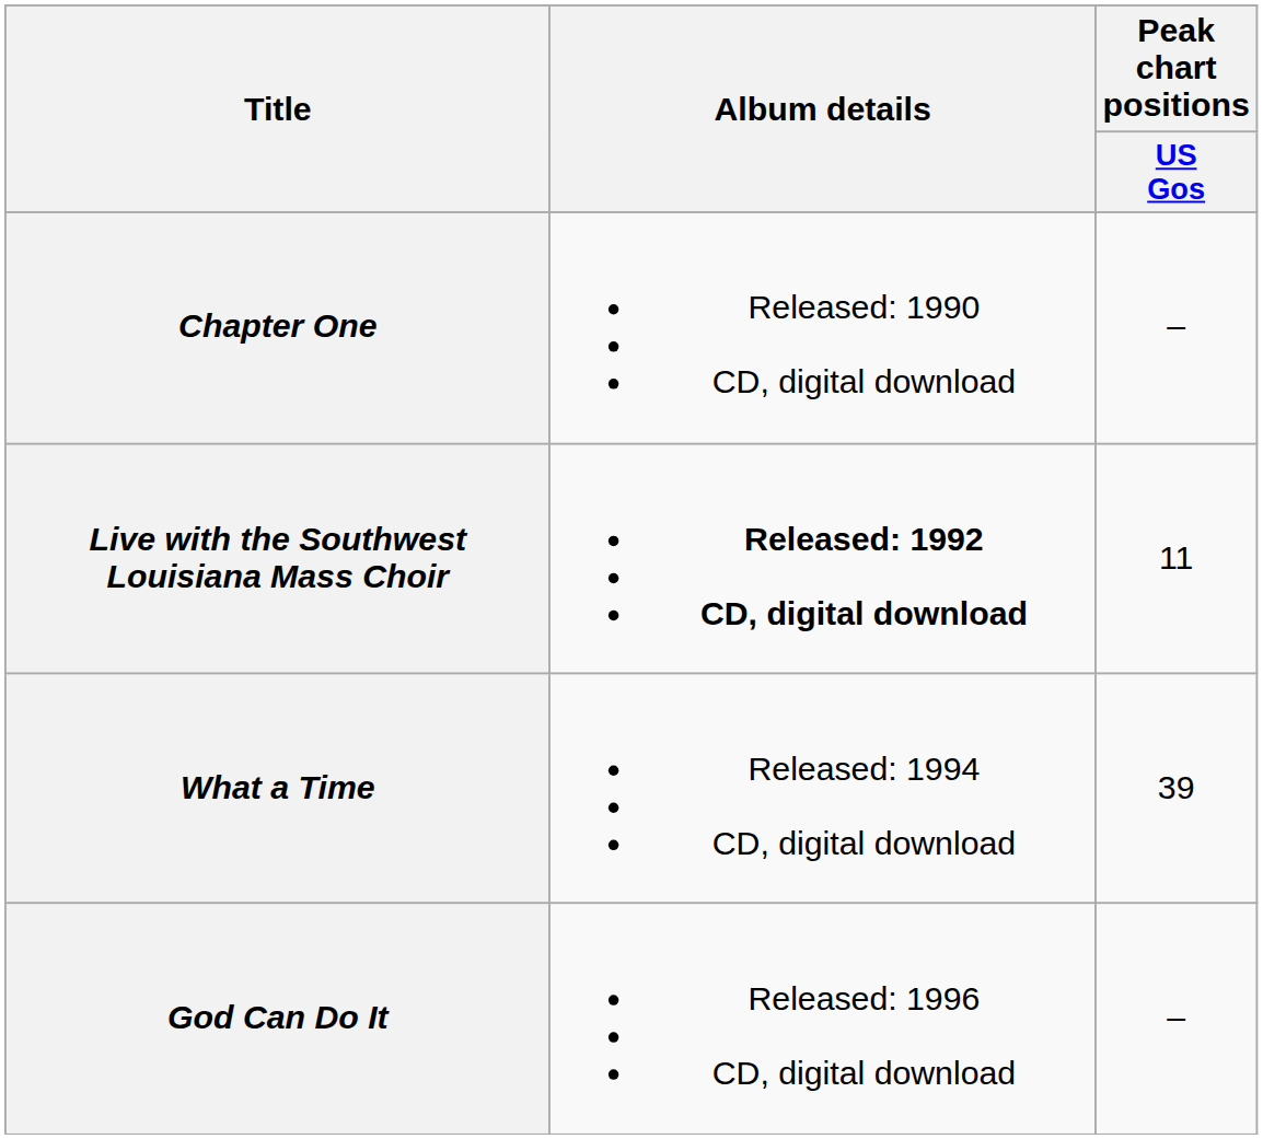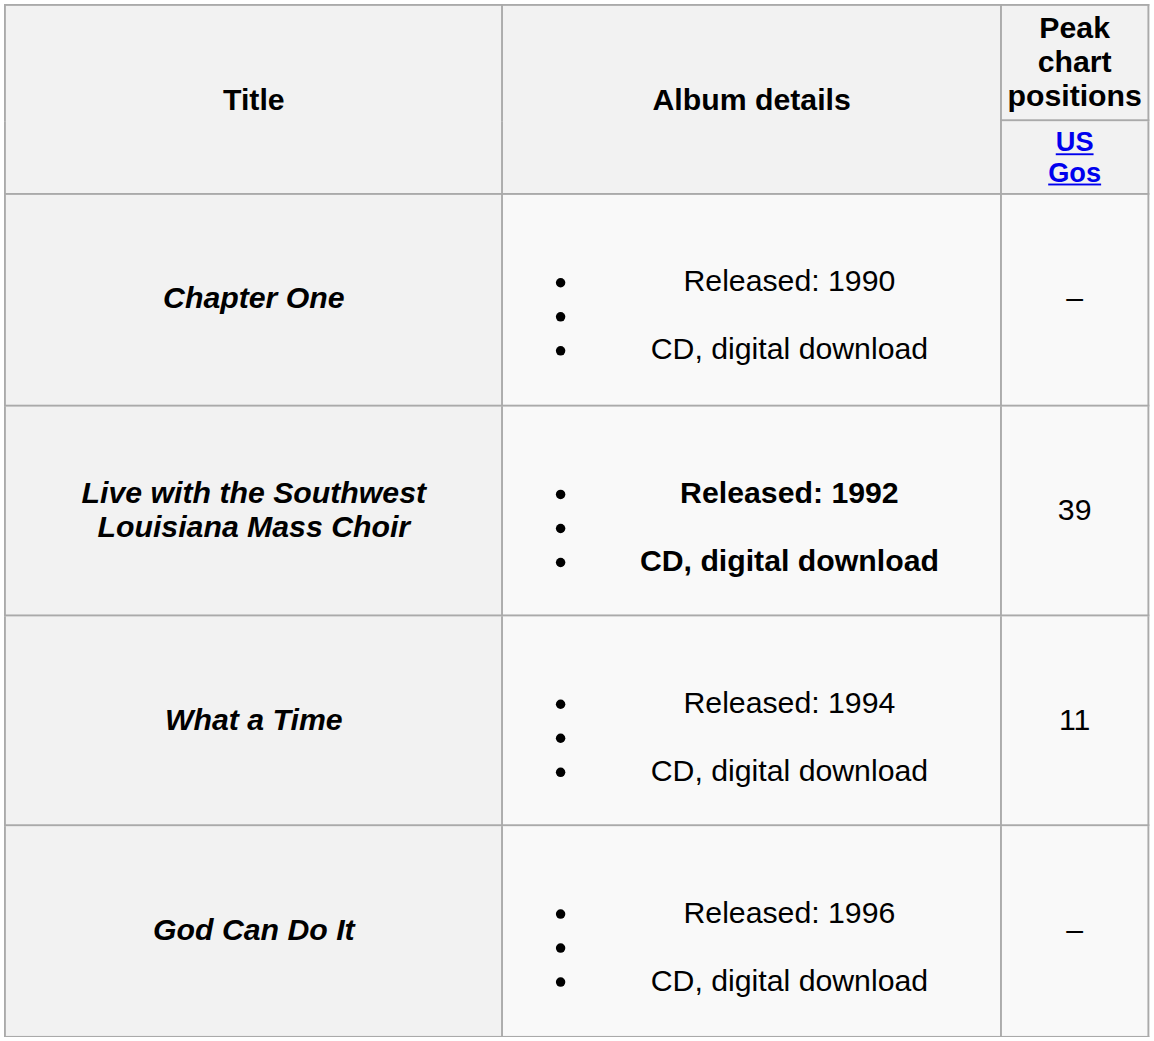 <table class="wikitable plainrowheaders" style="text-align:center;">
 <tr>
 <th scope="col" rowspan="2" style="width:16em;">Title</th>
 <th scope="col" rowspan="2" style="width:16em;">Album details</th>
 <th scope="col" colspan="1">Peak chart positions</th>
 </tr>
 <tr>
 <th style="width:3em; font-size:90%"><a href='#'>US<br>Gos</a></th>
 </tr>
 <tr>
 <th scope="row"><em>Chapter One</em></th>
 <td><br><ul><li>Released: 1990</li><li></li><li>CD, digital download</li></ul></td>
 <td>–</td>
 </tr>
 <tr>
 <th scope="row"><em>Live with the Southwest Louisiana Mass Choir</em></th>
 <td><strong><br><ul><li>Released: 1992</li><li></li><li>CD, digital download</li></ul></strong></td>
-<td>11</td>
+<td>39</td>
 </tr>
 <tr>
 <th scope="row"><em>What a Time</em></th>
 <td><br><ul><li>Released: 1994</li><li></li><li>CD, digital download</li></ul></td>
-<td>39</td>
+<td>11</td>
 </tr>
 <tr>
 <th scope="row"><em>God Can Do It</em></th>
 <td><br><ul><li>Released: 1996</li><li></li><li>CD, digital download</li></ul></td>
 <td>–</td>
 </tr>
 </table>
